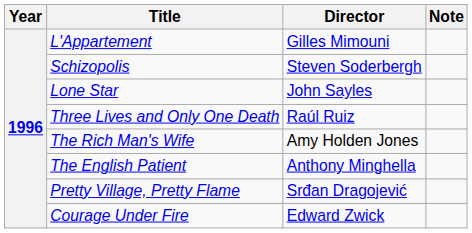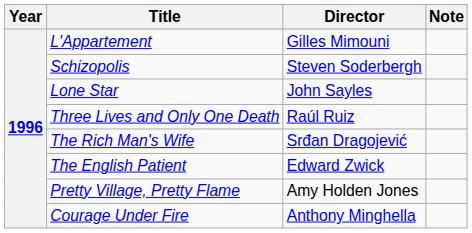 <table class="wikitable">
 <tr>
 <th>Year</th>
 <th>Title</th>
 <th>Director</th>
 <th>Note</th>
 </tr>
 <tr>
 <th rowspan="8"><a href='#'>1996</a></th>
 <td><em><a href='#'>L'Appartement</a></em></td>
 <td><a href='#'>Gilles Mimouni</a></td>
 <td></td>
 </tr>
 <tr>
 <td><em><a href='#'>Schizopolis</a></em></td>
 <td><a href='#'>Steven Soderbergh</a></td>
 <td></td>
 </tr>
 <tr>
 <td><em><a href='#'>Lone Star</a></em></td>
 <td><a href='#'>John Sayles</a></td>
 <td></td>
 </tr>
 <tr>
 <td><em><a href='#'>Three Lives and Only One Death</a></em></td>
 <td><a href='#'>Raúl Ruiz</a></td>
 <td></td>
 </tr>
 <tr>
 <td><em><a href='#'>The Rich Man's Wife</a></em></td>
+<td><a href='#'>Srđan Dragojević</a></td>
+<td></td>
+</tr>
+<tr>
+<td><em><a href='#'>The English Patient</a></em></td>
+<td><a href='#'>Edward Zwick</a></td>
+<td></td>
+</tr>
+<tr>
+<td><em><a href='#'>Pretty Village, Pretty Flame</a></em></td>
 <td>Amy Holden Jones</td>
 <td></td>
 </tr>
 <tr>
-<td><em><a href='#'>The English Patient</a></em></td>
+<td><em><a href='#'>Courage Under Fire</a></em></td>
 <td><a href='#'>Anthony Minghella</a></td>
 <td></td>
 </tr>
-<tr>
-<td><em><a href='#'>Pretty Village, Pretty Flame</a></em></td>
-<td><a href='#'>Srđan Dragojević</a></td>
-<td></td>
-</tr>
-<tr>
-<td><em><a href='#'>Courage Under Fire</a></em></td>
-<td><a href='#'>Edward Zwick</a></td>
-<td></td>
-</tr>
 </table>
